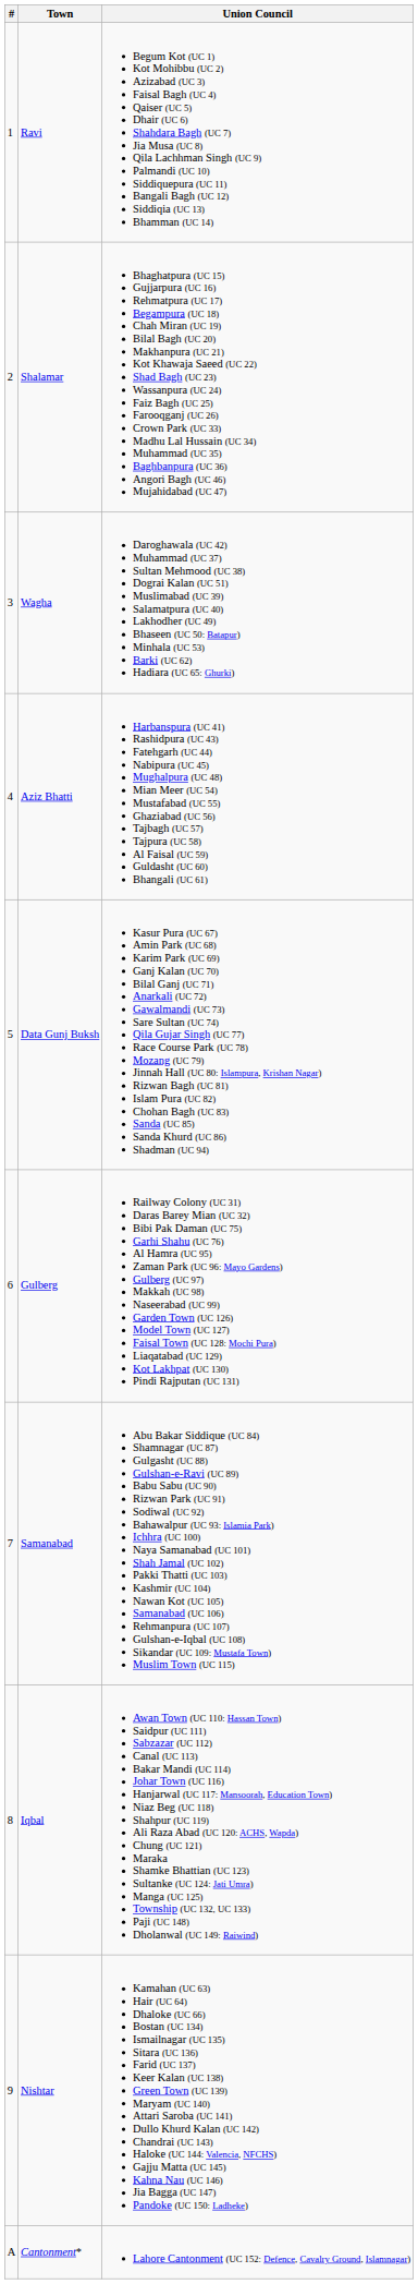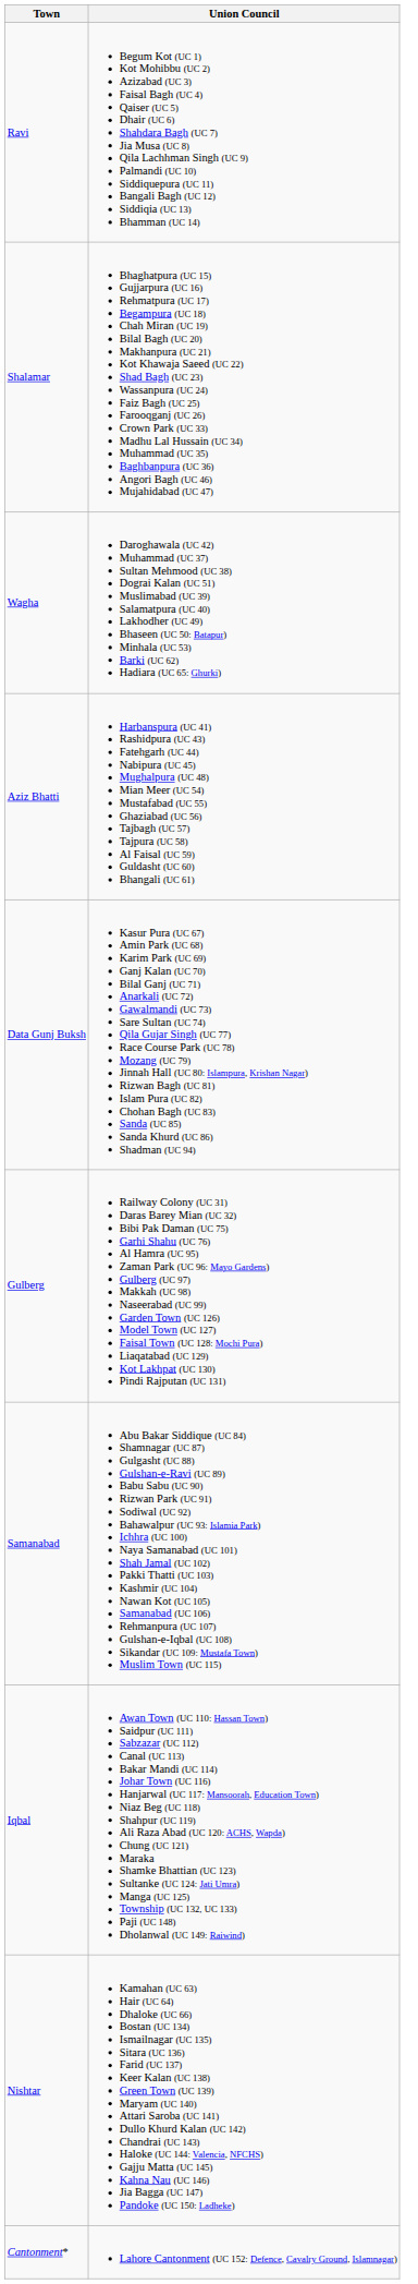 <table class="wikitable">
 <tr>
-<th>#</th>
 <th>Town</th>
 <th>Union Council</th>
 </tr>
 <tr>
-<td>1</td>
 <td><a href='#'>Ravi</a></td>
 <td><br><ul><li>Begum Kot <small>(UC 1)</small></li><li>Kot Mohibbu <small>(UC 2)</small></li><li>Azizabad <small>(UC 3)</small></li><li>Faisal Bagh <small>(UC 4)</small></li><li>Qaiser <small>(UC 5)</small></li><li>Dhair <small>(UC 6)</small></li><li><a href='#'>Shahdara Bagh</a> <small>(UC 7)</small></li><li>Jia Musa <small>(UC 8)</small></li><li>Qila Lachhman Singh <small>(UC 9)</small></li><li>Palmandi <small>(UC 10)</small></li><li>Siddiquepura <small>(UC 11)</small></li><li>Bangali Bagh <small>(UC 12)</small></li><li>Siddiqia <small>(UC 13)</small></li><li>Bhamman <small>(UC 14)</small></li></ul></td>
 </tr>
 <tr>
-<td>2</td>
 <td><a href='#'>Shalamar</a></td>
 <td><br><ul><li>Bhaghatpura <small>(UC 15)</small></li><li>Gujjarpura <small>(UC 16)</small></li><li>Rehmatpura <small>(UC 17)</small></li><li><a href='#'>Begampura</a> <small>(UC 18)</small></li><li>Chah Miran <small>(UC 19)</small></li><li>Bilal Bagh <small>(UC 20)</small></li><li>Makhanpura <small>(UC 21)</small></li><li>Kot Khawaja Saeed <small>(UC 22)</small></li><li><a href='#'>Shad Bagh</a> <small>(UC 23)</small></li><li>Wassanpura <small>(UC 24)</small></li><li>Faiz Bagh <small>(UC 25)</small></li><li>Farooqganj <small>(UC 26)</small></li><li>Crown Park <small>(UC 33)</small></li><li>Madhu Lal Hussain <small>(UC 34)</small></li><li>Muhammad <small>(UC 35)</small></li><li><a href='#'>Baghbanpura</a> <small>(UC 36)</small></li><li>Angori Bagh <small>(UC 46)</small></li><li>Mujahidabad <small>(UC 47)</small></li></ul></td>
 </tr>
 <tr>
-<td>3</td>
 <td><a href='#'>Wagha</a></td>
 <td><br><ul><li>Daroghawala <small>(UC 42)</small></li><li>Muhammad <small>(UC 37)</small></li><li>Sultan Mehmood <small>(UC 38)</small></li><li>Dograi Kalan <small>(UC 51)</small></li><li>Muslimabad <small>(UC 39)</small></li><li>Salamatpura <small>(UC 40)</small></li><li>Lakhodher <small>(UC 49)</small></li><li>Bhaseen <small>(UC 50: <a href='#'>Batapur</a>)</small></li><li>Minhala <small>(UC 53)</small></li><li><a href='#'>Barki</a> <small>(UC 62)</small></li><li>Hadiara <small>(UC 65: <a href='#'>Ghurki</a>)</small></li></ul></td>
 </tr>
 <tr>
-<td>4</td>
 <td><a href='#'>Aziz Bhatti</a></td>
 <td><br><ul><li><a href='#'>Harbanspura</a> <small>(UC 41)</small></li><li>Rashidpura <small>(UC 43)</small></li><li>Fatehgarh  <small>(UC 44)</small></li><li>Nabipura <small>(UC 45)</small></li><li><a href='#'>Mughalpura</a> <small>(UC 48)</small></li><li>Mian Meer <small>(UC 54)</small></li><li>Mustafabad <small>(UC 55)</small></li><li>Ghaziabad <small>(UC 56)</small></li><li>Tajbagh <small>(UC 57)</small></li><li>Tajpura <small>(UC 58)</small></li><li>Al Faisal <small>(UC 59)</small></li><li>Guldasht <small>(UC 60)</small></li><li>Bhangali <small>(UC 61)</small></li></ul></td>
 </tr>
 <tr>
-<td>5</td>
 <td><a href='#'>Data Gunj Buksh</a></td>
 <td><br><ul><li>Kasur Pura <small>(UC 67)</small></li><li>Amin Park <small>(UC 68)</small></li><li>Karim Park <small>(UC 69)</small></li><li>Ganj Kalan <small>(UC 70)</small></li><li>Bilal Ganj <small>(UC 71)</small></li><li><a href='#'>Anarkali</a> <small>(UC 72)</small></li><li><a href='#'>Gawalmandi</a> <small>(UC 73)</small></li><li>Sare Sultan <small>(UC 74)</small></li><li><a href='#'>Qila Gujar Singh</a> <small>(UC 77)</small></li><li>Race Course Park <small>(UC 78)</small></li><li><a href='#'>Mozang</a> <small>(UC 79)</small></li><li>Jinnah Hall <small>(UC 80: <a href='#'>Islampura</a>, <a href='#'>Krishan Nagar</a>)</small></li><li>Rizwan Bagh <small>(UC 81)</small></li><li>Islam Pura <small>(UC 82)</small></li><li>Chohan Bagh <small>(UC 83)</small></li><li><a href='#'>Sanda</a> <small>(UC 85)</small></li><li>Sanda Khurd <small>(UC 86)</small></li><li>Shadman <small>(UC 94)</small></li></ul></td>
 </tr>
 <tr>
-<td>6</td>
 <td><a href='#'>Gulberg</a></td>
 <td><br><ul><li>Railway Colony <small>(UC 31)</small></li><li>Daras Barey Mian <small>(UC 32)</small></li><li>Bibi Pak Daman <small>(UC 75)</small></li><li><a href='#'>Garhi Shahu</a> <small>(UC 76)</small></li><li>Al Hamra <small>(UC 95)</small></li><li>Zaman Park <small>(UC 96: <a href='#'>Mayo Gardens</a>)</small></li><li><a href='#'>Gulberg</a> <small>(UC 97)</small></li><li>Makkah <small>(UC 98)</small></li><li>Naseerabad <small>(UC 99)</small></li><li><a href='#'>Garden Town</a> <small>(UC 126)</small></li><li><a href='#'>Model Town</a> <small>(UC 127)</small></li><li><a href='#'>Faisal Town</a> <small>(UC 128: <a href='#'>Mochi Pura</a>)</small></li><li>Liaqatabad <small>(UC 129)</small></li><li><a href='#'>Kot Lakhpat</a> <small>(UC 130)</small></li><li>Pindi Rajputan <small>(UC 131)</small></li></ul></td>
 </tr>
 <tr>
-<td>7</td>
 <td><a href='#'>Samanabad</a></td>
 <td><br><ul><li>Abu Bakar Siddique <small>(UC 84)</small></li><li>Shamnagar <small>(UC 87)</small></li><li>Gulgasht <small>(UC 88)</small></li><li><a href='#'>Gulshan-e-Ravi</a> <small>(UC 89)</small></li><li>Babu Sabu <small>(UC 90)</small></li><li>Rizwan Park <small>(UC 91)</small></li><li>Sodiwal <small>(UC 92)</small></li><li>Bahawalpur <small>(UC 93: <a href='#'>Islamia Park</a>)</small></li><li><a href='#'>Ichhra</a> <small>(UC 100)</small></li><li>Naya Samanabad <small>(UC 101)</small></li><li><a href='#'>Shah Jamal</a> <small>(UC 102)</small></li><li>Pakki Thatti <small>(UC 103)</small></li><li>Kashmir <small>(UC 104)</small></li><li>Nawan Kot <small>(UC 105)</small></li><li><a href='#'>Samanabad</a> <small>(UC 106)</small></li><li>Rehmanpura <small>(UC 107)</small></li><li>Gulshan-e-Iqbal <small>(UC 108)</small></li><li>Sikandar <small>(UC 109: <a href='#'>Mustafa Town</a>)</small></li><li><a href='#'>Muslim Town</a> <small>(UC 115)</small></li></ul></td>
 </tr>
 <tr>
-<td>8</td>
 <td><a href='#'>Iqbal</a></td>
 <td><br><ul><li><a href='#'>Awan Town</a> <small>(UC 110: <a href='#'>Hassan Town</a>)</small></li><li>Saidpur <small>(UC 111)</small></li><li><a href='#'>Sabzazar</a> <small>(UC 112)</small></li><li>Canal <small>(UC 113)</small></li><li>Bakar Mandi <small>(UC 114)</small></li><li><a href='#'>Johar Town</a> <small>(UC 116)</small></li><li>Hanjarwal <small>(UC 117: <a href='#'>Mansoorah</a>, <a href='#'>Education Town</a>)</small></li><li>Niaz Beg <small>(UC 118)</small></li><li>Shahpur <small>(UC 119)</small></li><li>Ali Raza Abad <small>(UC 120: <a href='#'>ACHS</a>, <a href='#'>Wapda</a>)</small></li><li>Chung <small>(UC 121)</small></li><li>Maraka <small></small></li><li>Shamke Bhattian <small>(UC 123)</small></li><li>Sultanke <small>(UC 124: <a href='#'>Jati Umra</a>)</small></li><li>Manga <small>(UC 125)</small></li><li><a href='#'>Township</a> <small>(UC 132, UC 133)</small></li><li>Paji <small>(UC 148)</small></li><li>Dholanwal <small>(UC 149: <a href='#'>Raiwind</a>)</small></li></ul></td>
 </tr>
 <tr>
-<td>9</td>
 <td><a href='#'>Nishtar</a></td>
 <td><br><ul><li>Kamahan <small>(UC 63)</small></li><li>Hair <small>(UC 64)</small></li><li>Dhaloke <small>(UC 66)</small></li><li>Bostan <small>(UC 134)</small></li><li>Ismailnagar <small>(UC 135)</small></li><li>Sitara <small>(UC 136)</small></li><li>Farid <small>(UC 137)</small></li><li>Keer Kalan <small>(UC 138)</small></li><li><a href='#'>Green Town</a> <small>(UC 139)</small></li><li>Maryam <small>(UC 140)</small></li><li>Attari Saroba <small>(UC 141)</small></li><li>Dullo Khurd Kalan <small>(UC 142)</small></li><li>Chandrai <small>(UC 143)</small></li><li>Haloke <small>(UC 144: <a href='#'>Valencia</a>, <a href='#'>NFCHS</a>)</small></li><li>Gajju Matta <small>(UC 145)</small></li><li><a href='#'>Kahna Nau</a> <small>(UC 146)</small></li><li>Jia Bagga <small>(UC 147)</small></li><li><a href='#'>Pandoke</a> <small>(UC 150: <a href='#'>Ladheke</a>)</small></li></ul></td>
 </tr>
 <tr>
-<td>A</td>
 <td><em><a href='#'>Cantonment</a></em>*</td>
 <td><br><ul><li><a href='#'>Lahore Cantonment</a> <small>(UC 152: <a href='#'>Defence</a>, <a href='#'>Cavalry Ground</a>, <a href='#'>Islamnagar</a>)</small></li></ul></td>
 </tr>
 </table>
